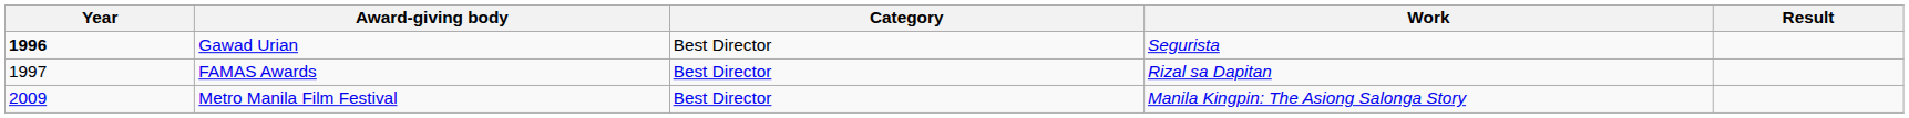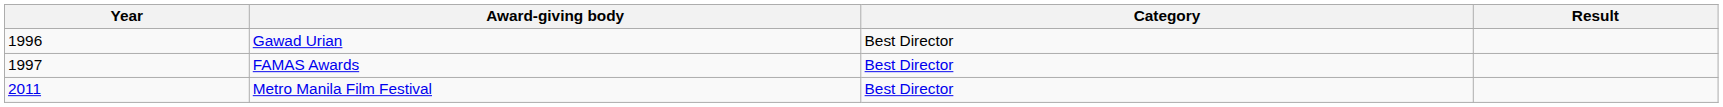 <table | width="90%" class="wikitable sortable">
 <tr>
 <th width="10%">Year</th>
 <th width="25%">Award-giving body</th>
 <th width="25%">Category</th>
-<th width="30%">Work</th>
 <th width="10%">Result</th>
 </tr>
 <tr>
-<td><strong>1996</strong></td>
+<td>1996</td>
 <td><a href='#'>Gawad Urian</a></td>
 <td>Best Director</td>
-<td><em><a href='#'>Segurista</a></em></td>
 <td></td>
 </tr>
 <tr>
 <td>1997</td>
 <td><a href='#'>FAMAS Awards</a></td>
 <td><a href='#'>Best Director</a></td>
-<td><em><a href='#'>Rizal sa Dapitan</a></em></td>
 <td></td>
 </tr>
 <tr>
-<td><a href='#'>2009</a></td>
+<td><a href='#'>2011</a></td>
 <td><a href='#'>Metro Manila Film Festival</a></td>
 <td><a href='#'>Best Director</a></td>
-<td><em><a href='#'>Manila Kingpin: The Asiong Salonga Story</a></em></td>
 <td></td>
 </tr>
 </table>
